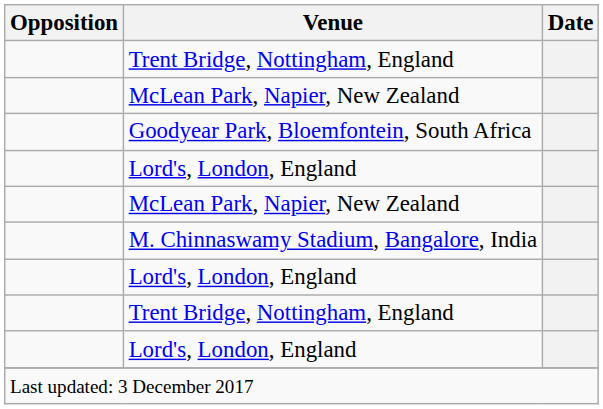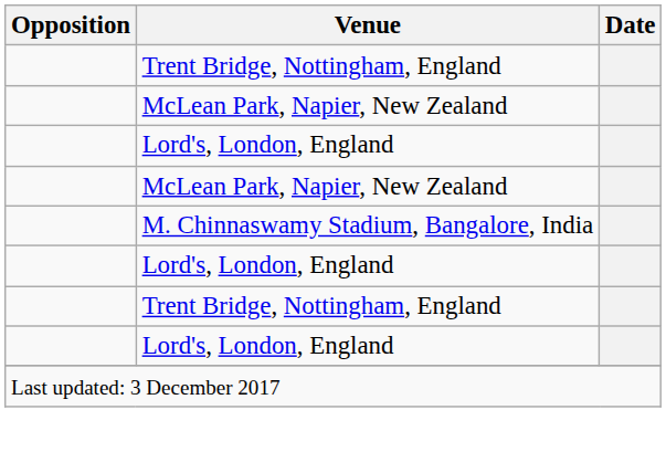 <table class="wikitable plainrowheaders sortable">
 <tr>
 <th scope=col>Opposition</th>
 <th scope=col>Venue</th>
 <th scope=col>Date</th>
 </tr>
 <tr>
 <td scope=row></td>
 <td><a href='#'>Trent Bridge</a>, <a href='#'>Nottingham</a>, England</td>
 <th scope=row></th>
 </tr>
 <tr>
 <td scope=row></td>
 <td><a href='#'>McLean Park</a>, <a href='#'>Napier</a>, New Zealand</td>
-<th scope=row></th>
-</tr>
-<tr>
-<td scope=row></td>
-<td><a href='#'>Goodyear Park</a>, <a href='#'>Bloemfontein</a>, South Africa</td>
 <th scope=row></th>
 </tr>
 <tr>
 <td scope=row></td>
 <td><a href='#'>Lord's</a>, <a href='#'>London</a>, England</td>
 <th scope=row></th>
 </tr>
 <tr>
 <td scope=row></td>
 <td><a href='#'>McLean Park</a>, <a href='#'>Napier</a>, New Zealand</td>
 <th scope=row></th>
 </tr>
 <tr>
 <td scope=row></td>
 <td><a href='#'>M. Chinnaswamy Stadium</a>, <a href='#'>Bangalore</a>, India</td>
 <th scope=row> </th>
 </tr>
 <tr>
 <td scope=row></td>
 <td><a href='#'>Lord's</a>, <a href='#'>London</a>, England</td>
 <th scope=row></th>
 </tr>
 <tr>
 <td scope=row></td>
 <td><a href='#'>Trent Bridge</a>, <a href='#'>Nottingham</a>, England</td>
 <th scope=row></th>
 </tr>
 <tr>
 <td scope=row></td>
 <td><a href='#'>Lord's</a>, <a href='#'>London</a>, England</td>
 <th scope=row> </th>
 </tr>
 <tr>
 </tr>
 <tr class=sortbottom>
 <td colspan=3><small>Last updated: 3 December 2017</small></td>
 </tr>
 </table>
